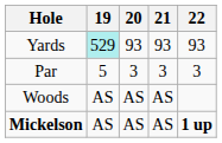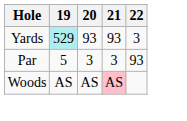 <table class="wikitable" style="text-align:center">
 <tr>
 <th align="left">Hole</th>
 <th>19</th>
 <th>20</th>
 <th>21</th>
 <th>22</th>
 </tr>
 <tr>
 <td align="center">Yards</td>
 <td style="background: paleturquoise;">529</td>
 <td>93</td>
 <td>93</td>
-<td>93</td>
+<td>3</td>
 </tr>
 <tr>
 <td align="center">Par</td>
 <td>5</td>
 <td>3</td>
 <td>3</td>
-<td>3</td>
+<td>93</td>
 </tr>
 <tr>
 <td align="center">Woods</td>
 <td>AS</td>
 <td>AS</td>
-<td>AS</td>
+<td style="background: pink;">AS</td>
 <td></td>
 </tr>
-<tr>
-<td align="center"><strong>Mickelson</strong></td>
-<td>AS</td>
-<td>AS</td>
-<td>AS</td>
-<td><strong>1 up</strong></td>
-</tr>
 </table>
